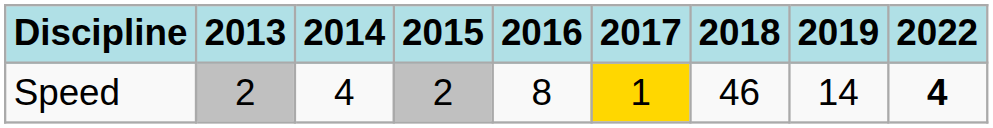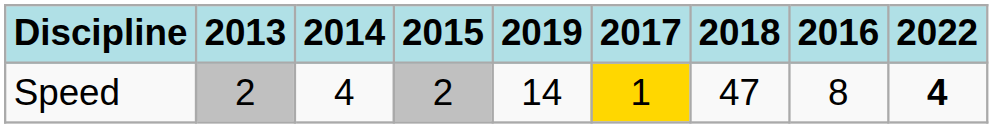 <table class="wikitable" style="text-align: center;">
 <tr>
 <th style="background: #b0e0e6;">Discipline</th>
 <th style="background: #b0e0e6;">2013</th>
 <th style="background: #b0e0e6;">2014</th>
 <th style="background: #b0e0e6;">2015</th>
-<th style="background: #b0e0e6;">2016</th>
+<th style="background: #b0e0e6;">2019</th>
 <th style="background: #b0e0e6;">2017</th>
 <th style="background: #b0e0e6;">2018</th>
-<th style="background: #b0e0e6;">2019</th>
+<th style="background: #b0e0e6;">2016</th>
 <th style="background: #b0e0e6;">2022</th>
 </tr>
 <tr>
 <td align="left">Speed</td>
 <td style="background: silver;">2</td>
 <td>4</td>
 <td style="background: silver;">2</td>
+<td>14</td>
+<td style="background: gold;">1</td>
+<td>47</td>
 <td>8</td>
-<td style="background: gold;">1</td>
-<td>46</td>
-<td>14</td>
 <td><strong>4</strong></td>
 </tr>
 </table>
